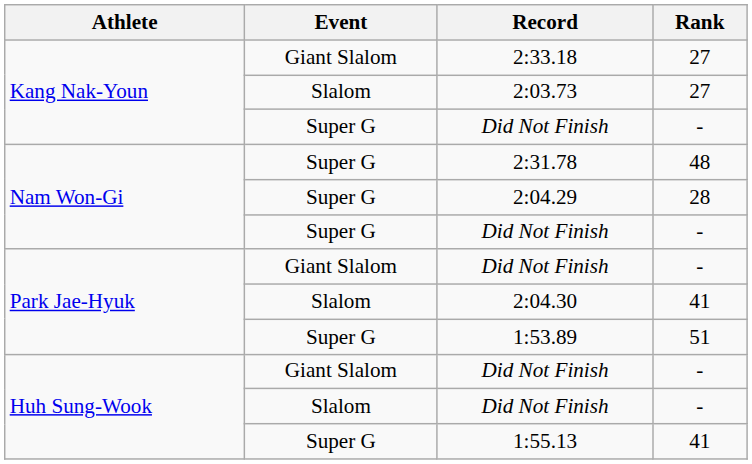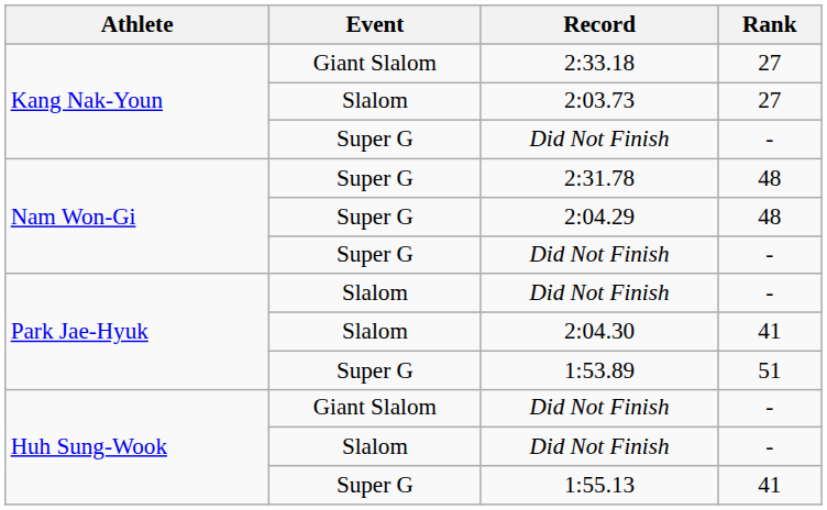 <table class=wikitable style="font-size:90%; text-align:center; width:40%">
 <tr>
 <th>Athlete</th>
 <th>Event</th>
 <th>Record</th>
 <th>Rank</th>
 </tr>
 <tr>
 <td rowspan=3 align=left><a href='#'>Kang Nak-Youn</a></td>
 <td>Giant Slalom</td>
 <td>2:33.18</td>
 <td>27</td>
 </tr>
 <tr>
 <td>Slalom</td>
 <td>2:03.73</td>
 <td>27</td>
 </tr>
 <tr>
 <td>Super G</td>
 <td><em>Did Not Finish</em></td>
 <td>-</td>
 </tr>
 <tr>
 <td rowspan=3 align=left><a href='#'>Nam Won-Gi</a></td>
 <td>Super G</td>
 <td>2:31.78</td>
 <td>48</td>
 </tr>
 <tr>
 <td>Super G</td>
 <td>2:04.29</td>
-<td>28</td>
+<td>48</td>
 </tr>
 <tr>
 <td>Super G</td>
 <td><em>Did Not Finish</em></td>
 <td>-</td>
 </tr>
 <tr>
 <td rowspan=3 align=left><a href='#'>Park Jae-Hyuk</a></td>
-<td>Giant Slalom</td>
+<td>Slalom</td>
 <td><em>Did Not Finish</em></td>
 <td>-</td>
 </tr>
 <tr>
 <td>Slalom</td>
 <td>2:04.30</td>
 <td>41</td>
 </tr>
 <tr>
 <td>Super G</td>
 <td>1:53.89</td>
 <td>51</td>
 </tr>
 <tr>
 <td rowspan=3 align=left><a href='#'>Huh Sung-Wook</a></td>
 <td>Giant Slalom</td>
 <td><em>Did Not Finish</em></td>
 <td>-</td>
 </tr>
 <tr>
 <td>Slalom</td>
 <td><em>Did Not Finish</em></td>
 <td>-</td>
 </tr>
 <tr>
 <td>Super G</td>
 <td>1:55.13</td>
 <td>41</td>
 </tr>
 </table>
